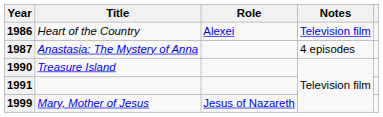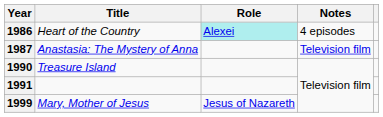 <table class="wikitable plainrowheaders sortable" style="margin-right: 0;">
 <tr>
 <th scope="col">Year</th>
 <th scope="col">Title</th>
 <th scope="col">Role</th>
 <th scope="col" class="unsortable">Notes</th>
 <th scope="col" class="unsortable"></th>
 </tr>
 <tr>
 <th scope="row">1986</th>
 <td><em>Heart of the Country</em></td>
-<td><a href='#'>Alexei</a></td>
-<td><a href='#'>Television film</a></td>
+<td style="background: paleturquoise;"><a href='#'>Alexei</a></td>
+<td>4 episodes</td>
 <td style="text-align:center;"></td>
 </tr>
 <tr>
 <th scope="row">1987</th>
 <td><em><a href='#'>Anastasia: The Mystery of Anna</a></em></td>
 <td></td>
-<td>4 episodes</td>
+<td><a href='#'>Television film</a></td>
 <td style="text-align:center;"></td>
 </tr>
 <tr>
 <th scope="row">1990</th>
 <td><em><a href='#'>Treasure Island</a></em></td>
 <td></td>
 <td rowspan="3">Television film</td>
 <td style="text-align:center;"></td>
 </tr>
 <tr>
 <th scope="row">1991</th>
 <td><em></em></td>
 <td></td>
 <td style="text-align:center;"></td>
 </tr>
 <tr>
 <th scope="row">1999</th>
 <td><em><a href='#'>Mary, Mother of Jesus</a></em></td>
 <td><a href='#'>Jesus of Nazareth</a></td>
 <td style="text-align:center;"></td>
 </tr>
 </table>
